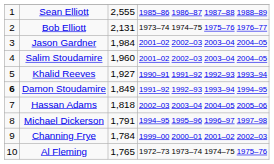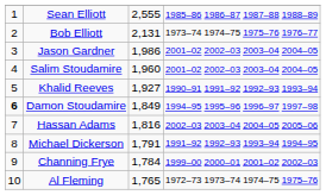 <table class="wikitable" style="text-align: center;">
 <tr>
 </tr>
 <tr>
 <td>1</td>
 <td><a href='#'>Sean Elliott</a></td>
 <td>2,555</td>
 <td style="font-size:80%;"><a href='#'>1985–86</a> <a href='#'>1986–87</a> <a href='#'>1987–88</a> <a href='#'>1988–89</a></td>
 </tr>
 <tr>
 <td>2</td>
 <td><a href='#'>Bob Elliott</a></td>
 <td>2,131</td>
 <td style="font-size:80%;">1973–74 1974–75 <a href='#'>1975–76</a> <a href='#'>1976–77</a></td>
 </tr>
 <tr>
 <td>3</td>
 <td><a href='#'>Jason Gardner</a></td>
-<td>1,984</td>
+<td>1,986</td>
 <td style="font-size:80%;"><a href='#'>2001–02</a> <a href='#'>2002–03</a> <a href='#'>2003–04</a> <a href='#'>2004–05</a></td>
 </tr>
 <tr>
 <td>4</td>
 <td><a href='#'>Salim Stoudamire</a></td>
 <td>1,960</td>
 <td style="font-size:80%;"><a href='#'>2001–02</a> <a href='#'>2002–03</a> <a href='#'>2003–04</a> <a href='#'>2004–05</a></td>
 </tr>
 <tr>
 <td>5</td>
 <td><a href='#'>Khalid Reeves</a></td>
 <td>1,927</td>
 <td style="font-size:80%;"><a href='#'>1990–91</a> <a href='#'>1991–92</a> <a href='#'>1992–93</a> <a href='#'>1993–94</a></td>
 </tr>
 <tr>
 <td><strong>6</strong></td>
 <td><a href='#'>Damon Stoudamire</a></td>
 <td>1,849</td>
-<td style="font-size:80%;"><a href='#'>1991–92</a> <a href='#'>1992–93</a> <a href='#'>1993–94</a> <a href='#'>1994–95</a></td>
+<td style="font-size:80%;"><a href='#'>1994–95</a> <a href='#'>1995–96</a> <a href='#'>1996–97</a> <a href='#'>1997–98</a></td>
 </tr>
 <tr>
 <td>7</td>
 <td><a href='#'>Hassan Adams</a></td>
-<td>1,818</td>
+<td>1,816</td>
 <td style="font-size:80%;"><a href='#'>2002–03</a> <a href='#'>2003–04</a> <a href='#'>2004–05</a> <a href='#'>2005–06</a></td>
 </tr>
 <tr>
 <td>8</td>
 <td><a href='#'>Michael Dickerson</a></td>
 <td>1,791</td>
-<td style="font-size:80%;"><a href='#'>1994–95</a> <a href='#'>1995–96</a> <a href='#'>1996–97</a> <a href='#'>1997–98</a></td>
+<td style="font-size:80%;"><a href='#'>1991–92</a> <a href='#'>1992–93</a> <a href='#'>1993–94</a> <a href='#'>1994–95</a></td>
 </tr>
 <tr>
 <td>9</td>
 <td><a href='#'>Channing Frye</a></td>
 <td>1,784</td>
 <td style="font-size:80%;"><a href='#'>1999–00</a> <a href='#'>2000–01</a> <a href='#'>2001–02</a> <a href='#'>2002–03</a></td>
 </tr>
 <tr>
 <td>10</td>
 <td><a href='#'>Al Fleming</a></td>
 <td>1,765</td>
 <td style="font-size:80%;">1972–73 1973–74 1974–75 <a href='#'>1975–76</a></td>
 </tr>
 </table>
